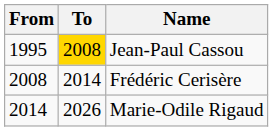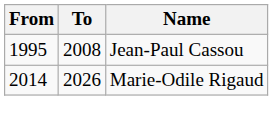 <table class="wikitable">
 <tr>
 <th>From</th>
 <th>To</th>
 <th>Name</th>
 </tr>
 <tr>
 <td>1995</td>
-<td style="background: gold;">2008</td>
+<td>2008</td>
 <td>Jean-Paul Cassou</td>
-</tr>
-<tr>
-<td>2008</td>
-<td>2014</td>
-<td>Frédéric Cerisère</td>
 </tr>
 <tr>
 <td>2014</td>
 <td>2026</td>
 <td>Marie-Odile Rigaud</td>
 </tr>
 </table>
